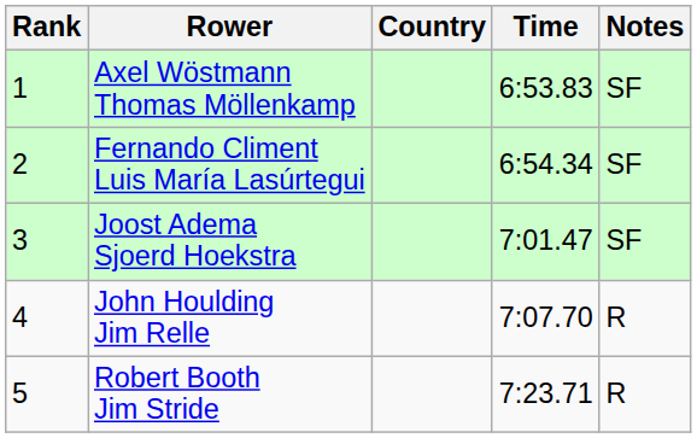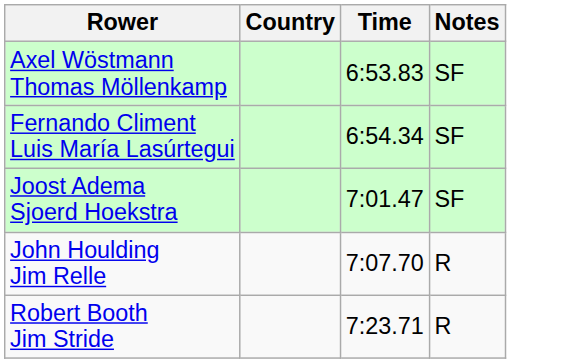 <table class="wikitable">
 <tr>
-<th>Rank</th>
 <th>Rower</th>
 <th>Country</th>
 <th>Time</th>
 <th>Notes</th>
 </tr>
 <tr bgcolor=ccffcc>
-<td>1</td>
 <td><a href='#'>Axel Wöstmann</a><br><a href='#'>Thomas Möllenkamp</a></td>
 <td></td>
 <td>6:53.83</td>
 <td>SF</td>
 </tr>
 <tr bgcolor=ccffcc>
-<td>2</td>
 <td><a href='#'>Fernando Climent</a><br><a href='#'>Luis María Lasúrtegui</a></td>
 <td></td>
 <td>6:54.34</td>
 <td>SF</td>
 </tr>
 <tr bgcolor=ccffcc>
-<td>3</td>
 <td><a href='#'>Joost Adema</a><br><a href='#'>Sjoerd Hoekstra</a></td>
 <td></td>
 <td>7:01.47</td>
 <td>SF</td>
 </tr>
 <tr>
-<td>4</td>
 <td><a href='#'>John Houlding</a><br><a href='#'>Jim Relle</a></td>
 <td></td>
 <td>7:07.70</td>
 <td>R</td>
 </tr>
 <tr>
-<td>5</td>
 <td><a href='#'>Robert Booth</a><br><a href='#'>Jim Stride</a></td>
 <td></td>
 <td>7:23.71</td>
 <td>R</td>
 </tr>
 </table>
